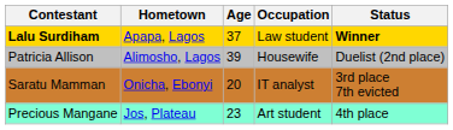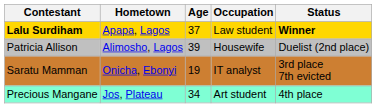 <table class="wikitable">
 <tr>
 <th>Contestant</th>
 <th>Hometown</th>
 <th>Age</th>
 <th>Occupation</th>
 <th>Status</th>
 </tr>
 <tr bgcolor=gold>
 <td><strong>Lalu Surdiham</strong></td>
 <td><a href='#'>Apapa</a>, <a href='#'>Lagos</a></td>
 <td>37</td>
 <td>Law student</td>
 <td><strong>Winner</strong></td>
 </tr>
 <tr bgcolor=silver>
 <td>Patricia Allison</td>
 <td><a href='#'>Alimosho</a>, <a href='#'>Lagos</a></td>
 <td>39</td>
 <td>Housewife</td>
 <td>Duelist (2nd place)</td>
 </tr>
 <tr bgcolor=#cd7f32>
 <td>Saratu Mamman</td>
 <td><a href='#'>Onicha</a>, <a href='#'>Ebonyi</a></td>
-<td>20</td>
+<td>19</td>
 <td>IT analyst</td>
 <td>3rd place<br>7th evicted</td>
 </tr>
 <tr bgcolor=aquamarine>
 <td>Precious Mangane</td>
 <td><a href='#'>Jos</a>, <a href='#'>Plateau</a></td>
-<td>23</td>
+<td>34</td>
 <td>Art student</td>
 <td>4th place</td>
 </tr>
 </table>
